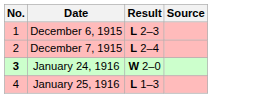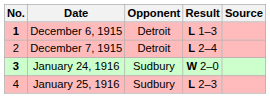 <table class="wikitable">
 <tr>
 <th>No.</th>
 <th>Date</th>
+<th>Opponent</th>
 <th>Result</th>
 <th>Source</th>
 </tr>
 <tr align="center" bgcolor="#FFBBBB">
-<td>1</td>
+<td><strong>1</strong></td>
 <td>December 6, 1915</td>
-<td><strong>L</strong> 2–3</td>
+<td>Detroit</td>
+<td><strong>L</strong> 1–3</td>
 <td></td>
 </tr>
 <tr align="center" bgcolor="#FFBBBB">
 <td>2</td>
 <td>December 7, 1915</td>
+<td>Detroit</td>
 <td><strong>L</strong> 2–4</td>
 <td></td>
 </tr>
 <tr align="center" bgcolor="#CCFFCC">
 <td><strong>3</strong></td>
 <td>January 24, 1916</td>
+<td>Sudbury</td>
 <td><strong>W</strong> 2–0</td>
 <td></td>
 </tr>
 <tr align="center" bgcolor="#FFBBBB">
 <td>4</td>
 <td>January 25, 1916</td>
-<td><strong>L</strong> 1–3</td>
+<td>Sudbury</td>
+<td><strong>L</strong> 2–3</td>
 <td></td>
 </tr>
 </table>
